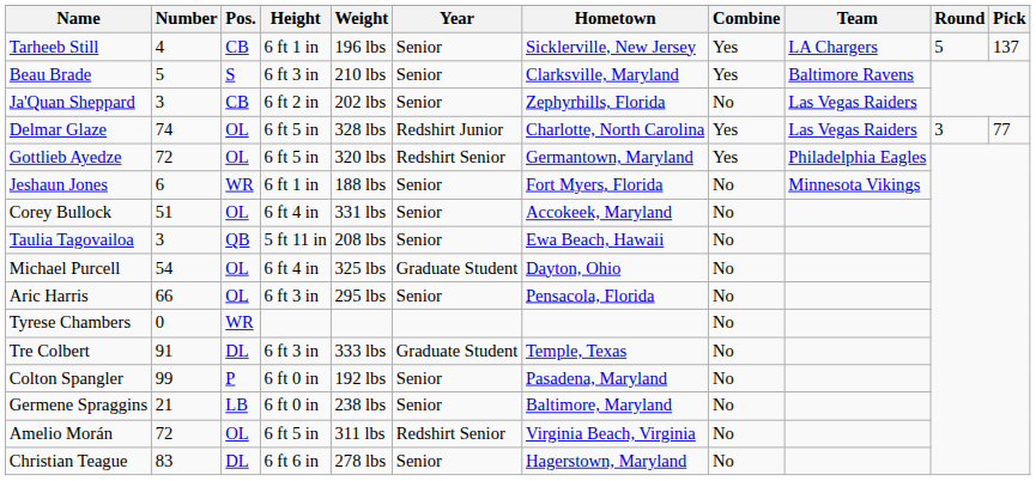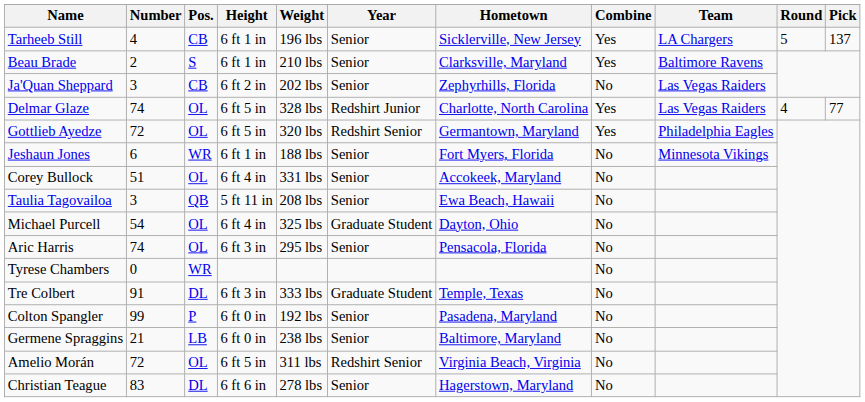 <table class="wikitable sortable collapsible">
 <tr>
 </tr>
 <tr>
 <th>Name</th>
 <th>Number</th>
 <th>Pos.</th>
 <th>Height</th>
 <th>Weight</th>
 <th>Year</th>
 <th>Hometown</th>
 <th>Combine</th>
 <th>Team</th>
 <th>Round</th>
 <th>Pick</th>
 </tr>
 <tr>
 <td><a href='#'>Tarheeb Still</a></td>
 <td>4</td>
 <td><a href='#'>CB</a></td>
 <td>6 ft 1 in</td>
 <td>196 lbs</td>
 <td>Senior</td>
 <td><a href='#'>Sicklerville, New Jersey</a></td>
 <td>Yes</td>
 <td><a href='#'>LA Chargers</a></td>
 <td>5</td>
 <td>137</td>
 </tr>
 <tr>
 <td><a href='#'>Beau Brade</a></td>
-<td>5</td>
+<td>2</td>
 <td><a href='#'>S</a></td>
-<td>6 ft 3 in</td>
+<td>6 ft 1 in</td>
 <td>210 lbs</td>
 <td>Senior</td>
 <td><a href='#'>Clarksville, Maryland</a></td>
 <td>Yes</td>
 <td><a href='#'>Baltimore Ravens</a></td>
 </tr>
 <tr>
 <td><a href='#'>Ja'Quan Sheppard</a></td>
 <td>3</td>
 <td><a href='#'>CB</a></td>
 <td>6 ft 2 in</td>
 <td>202 lbs</td>
 <td>Senior</td>
 <td><a href='#'>Zephyrhills, Florida</a></td>
 <td>No</td>
 <td><a href='#'>Las Vegas Raiders</a></td>
 </tr>
 <tr>
 <td><a href='#'>Delmar Glaze</a></td>
 <td>74</td>
 <td><a href='#'>OL</a></td>
 <td>6 ft 5 in</td>
 <td>328 lbs</td>
 <td>Redshirt Junior</td>
 <td><a href='#'>Charlotte, North Carolina</a></td>
 <td>Yes</td>
 <td><a href='#'>Las Vegas Raiders</a></td>
-<td>3</td>
+<td>4</td>
 <td>77</td>
 </tr>
 <tr>
 <td><a href='#'>Gottlieb Ayedze</a></td>
 <td>72</td>
 <td><a href='#'>OL</a></td>
 <td>6 ft 5 in</td>
 <td>320 lbs</td>
 <td>Redshirt Senior</td>
 <td><a href='#'>Germantown, Maryland</a></td>
 <td>Yes</td>
 <td><a href='#'>Philadelphia Eagles</a></td>
 </tr>
 <tr>
 <td><a href='#'>Jeshaun Jones</a></td>
 <td>6</td>
 <td><a href='#'>WR</a></td>
 <td>6 ft 1 in</td>
 <td>188 lbs</td>
 <td>Senior</td>
 <td><a href='#'>Fort Myers, Florida</a></td>
 <td>No</td>
 <td><a href='#'>Minnesota Vikings</a></td>
 </tr>
 <tr>
 <td>Corey Bullock</td>
 <td>51</td>
 <td><a href='#'>OL</a></td>
 <td>6 ft 4 in</td>
 <td>331 lbs</td>
 <td>Senior</td>
 <td><a href='#'>Accokeek, Maryland</a></td>
 <td>No</td>
 <td></td>
 </tr>
 <tr>
 <td><a href='#'>Taulia Tagovailoa</a></td>
 <td>3</td>
 <td><a href='#'>QB</a></td>
 <td>5 ft 11 in</td>
 <td>208 lbs</td>
 <td>Senior</td>
 <td><a href='#'>Ewa Beach, Hawaii</a></td>
 <td>No</td>
 <td></td>
 </tr>
 <tr>
 <td>Michael Purcell</td>
 <td>54</td>
 <td><a href='#'>OL</a></td>
 <td>6 ft 4 in</td>
 <td>325 lbs</td>
 <td>Graduate Student</td>
 <td><a href='#'>Dayton, Ohio</a></td>
 <td>No</td>
 <td></td>
 </tr>
 <tr>
 <td>Aric Harris</td>
-<td>66</td>
+<td>74</td>
 <td><a href='#'>OL</a></td>
 <td>6 ft 3 in</td>
 <td>295 lbs</td>
 <td>Senior</td>
 <td><a href='#'>Pensacola, Florida</a></td>
 <td>No</td>
 <td></td>
 </tr>
 <tr>
 <td>Tyrese Chambers</td>
 <td>0</td>
 <td><a href='#'>WR</a></td>
 <td></td>
 <td></td>
 <td></td>
 <td></td>
 <td>No</td>
 <td></td>
 </tr>
 <tr>
 <td>Tre Colbert</td>
 <td>91</td>
 <td><a href='#'>DL</a></td>
 <td>6 ft 3 in</td>
 <td>333 lbs</td>
 <td>Graduate Student</td>
 <td><a href='#'>Temple, Texas</a></td>
 <td>No</td>
 <td></td>
 </tr>
 <tr>
 <td>Colton Spangler</td>
 <td>99</td>
 <td><a href='#'>P</a></td>
 <td>6 ft 0 in</td>
 <td>192 lbs</td>
 <td>Senior</td>
 <td><a href='#'>Pasadena, Maryland</a></td>
 <td>No</td>
 <td></td>
 </tr>
 <tr>
 <td>Germene Spraggins</td>
 <td>21</td>
 <td><a href='#'>LB</a></td>
 <td>6 ft 0 in</td>
 <td>238 lbs</td>
 <td>Senior</td>
 <td><a href='#'>Baltimore, Maryland</a></td>
 <td>No</td>
 <td></td>
 </tr>
 <tr>
 <td>Amelio Morán</td>
 <td>72</td>
 <td><a href='#'>OL</a></td>
 <td>6 ft 5 in</td>
 <td>311 lbs</td>
 <td>Redshirt Senior</td>
 <td><a href='#'>Virginia Beach, Virginia</a></td>
 <td>No</td>
 <td></td>
 </tr>
 <tr>
 <td>Christian Teague</td>
 <td>83</td>
 <td><a href='#'>DL</a></td>
 <td>6 ft 6 in</td>
 <td>278 lbs</td>
 <td>Senior</td>
 <td><a href='#'>Hagerstown, Maryland</a></td>
 <td>No</td>
 <td></td>
 </tr>
 </table>
